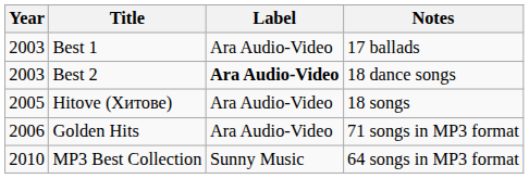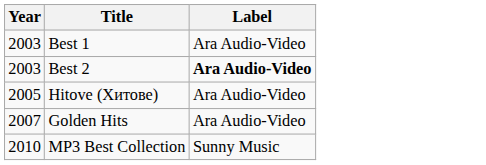 <table class="wikitable">
 <tr>
 <th>Year</th>
 <th>Title</th>
 <th>Label</th>
-<th>Notes</th>
 </tr>
 <tr>
 <td>2003</td>
 <td>Best 1</td>
 <td>Ara Audio-Video</td>
-<td>17 ballads</td>
 </tr>
 <tr>
 <td>2003</td>
 <td>Best 2</td>
 <td><strong>Ara Audio-Video</strong></td>
-<td>18 dance songs</td>
 </tr>
 <tr>
 <td>2005</td>
 <td>Hitove (Хитове)</td>
 <td>Ara Audio-Video</td>
-<td>18 songs</td>
 </tr>
 <tr>
-<td>2006</td>
+<td>2007</td>
 <td>Golden Hits</td>
 <td>Ara Audio-Video</td>
-<td>71 songs in MP3 format</td>
 </tr>
 <tr>
 <td>2010</td>
 <td>MP3 Best Collection</td>
 <td>Sunny Music</td>
-<td>64 songs in MP3 format</td>
 </tr>
 </table>
